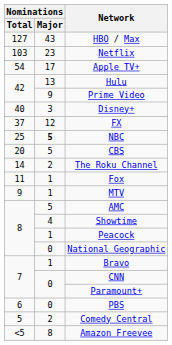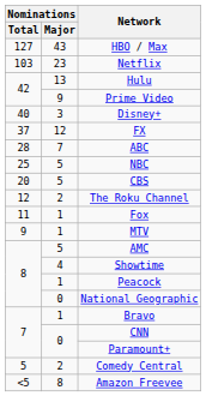 <table class="wikitable sortable" style="text-align: center; max-width:20em">
 <tr>
 <th scope="colgroup" colspan="2">Nominations</th>
 <th scope="col" rowspan="2">Network</th>
 </tr>
 <tr>
 <th scope="col">Total</th>
 <th scope="col">Major</th>
 </tr>
 <tr>
 <td scope="row">127</td>
 <td>43</td>
 <td><a href='#'>HBO</a> / <a href='#'>Max</a></td>
 </tr>
 <tr>
 <td scope="row">103</td>
 <td>23</td>
 <td><a href='#'>Netflix</a></td>
-</tr>
-<tr>
-<td scope="row">54</td>
-<td>17</td>
-<td><a href='#'>Apple TV+</a></td>
 </tr>
 <tr>
 <td scope="rowgroup" rowspan="2">42</td>
 <td>13</td>
 <td><a href='#'>Hulu</a></td>
 </tr>
 <tr>
 <td>9</td>
 <td><a href='#'>Prime Video</a></td>
 </tr>
 <tr>
 <td scope="row">40</td>
 <td>3</td>
 <td><a href='#'>Disney+</a></td>
 </tr>
 <tr>
 <td scope="row">37</td>
 <td>12</td>
 <td><a href='#'>FX</a></td>
 </tr>
 <tr>
+<td scope="row">28</td>
+<td>7</td>
+<td><a href='#'>ABC</a></td>
+</tr>
+<tr>
 <td scope="row">25</td>
-<td><strong>5</strong></td>
+<td>5</td>
 <td><a href='#'>NBC</a></td>
 </tr>
 <tr>
 <td scope="row">20</td>
 <td>5</td>
 <td><a href='#'>CBS</a></td>
 </tr>
 <tr>
-<td scope="row">14</td>
+<td scope="row">12</td>
 <td>2</td>
 <td data-sort-value="Roku Channel"><a href='#'>The Roku Channel</a></td>
 </tr>
 <tr>
 <td scope="row">11</td>
 <td>1</td>
 <td><a href='#'>Fox</a></td>
 </tr>
 <tr>
 <td scope="row">9</td>
 <td>1</td>
 <td><a href='#'>MTV</a></td>
 </tr>
 <tr>
 <td scope="rowgroup" rowspan="4">8</td>
 <td>5</td>
 <td><a href='#'>AMC</a></td>
 </tr>
 <tr>
 <td>4</td>
 <td><a href='#'>Showtime</a></td>
 </tr>
 <tr>
 <td>1</td>
 <td><a href='#'>Peacock</a></td>
 </tr>
 <tr>
 <td>0</td>
 <td><a href='#'>National Geographic</a></td>
 </tr>
 <tr>
 <td scope="rowgroup" rowspan="3">7</td>
 <td>1</td>
 <td><a href='#'>Bravo</a></td>
 </tr>
 <tr>
 <td rowspan="2">0</td>
 <td><a href='#'>CNN</a></td>
 </tr>
 <tr>
 <td><a href='#'>Paramount+</a></td>
 </tr>
 <tr>
-<td scope="row">6</td>
-<td>0</td>
-<td><a href='#'>PBS</a></td>
-</tr>
-<tr>
 <td scope="row">5</td>
 <td>2</td>
 <td><a href='#'>Comedy Central</a></td>
 </tr>
 <tr>
 <td scope="row"><5</td>
 <td>8</td>
 <td><a href='#'>Amazon Freevee</a></td>
 </tr>
 </table>
